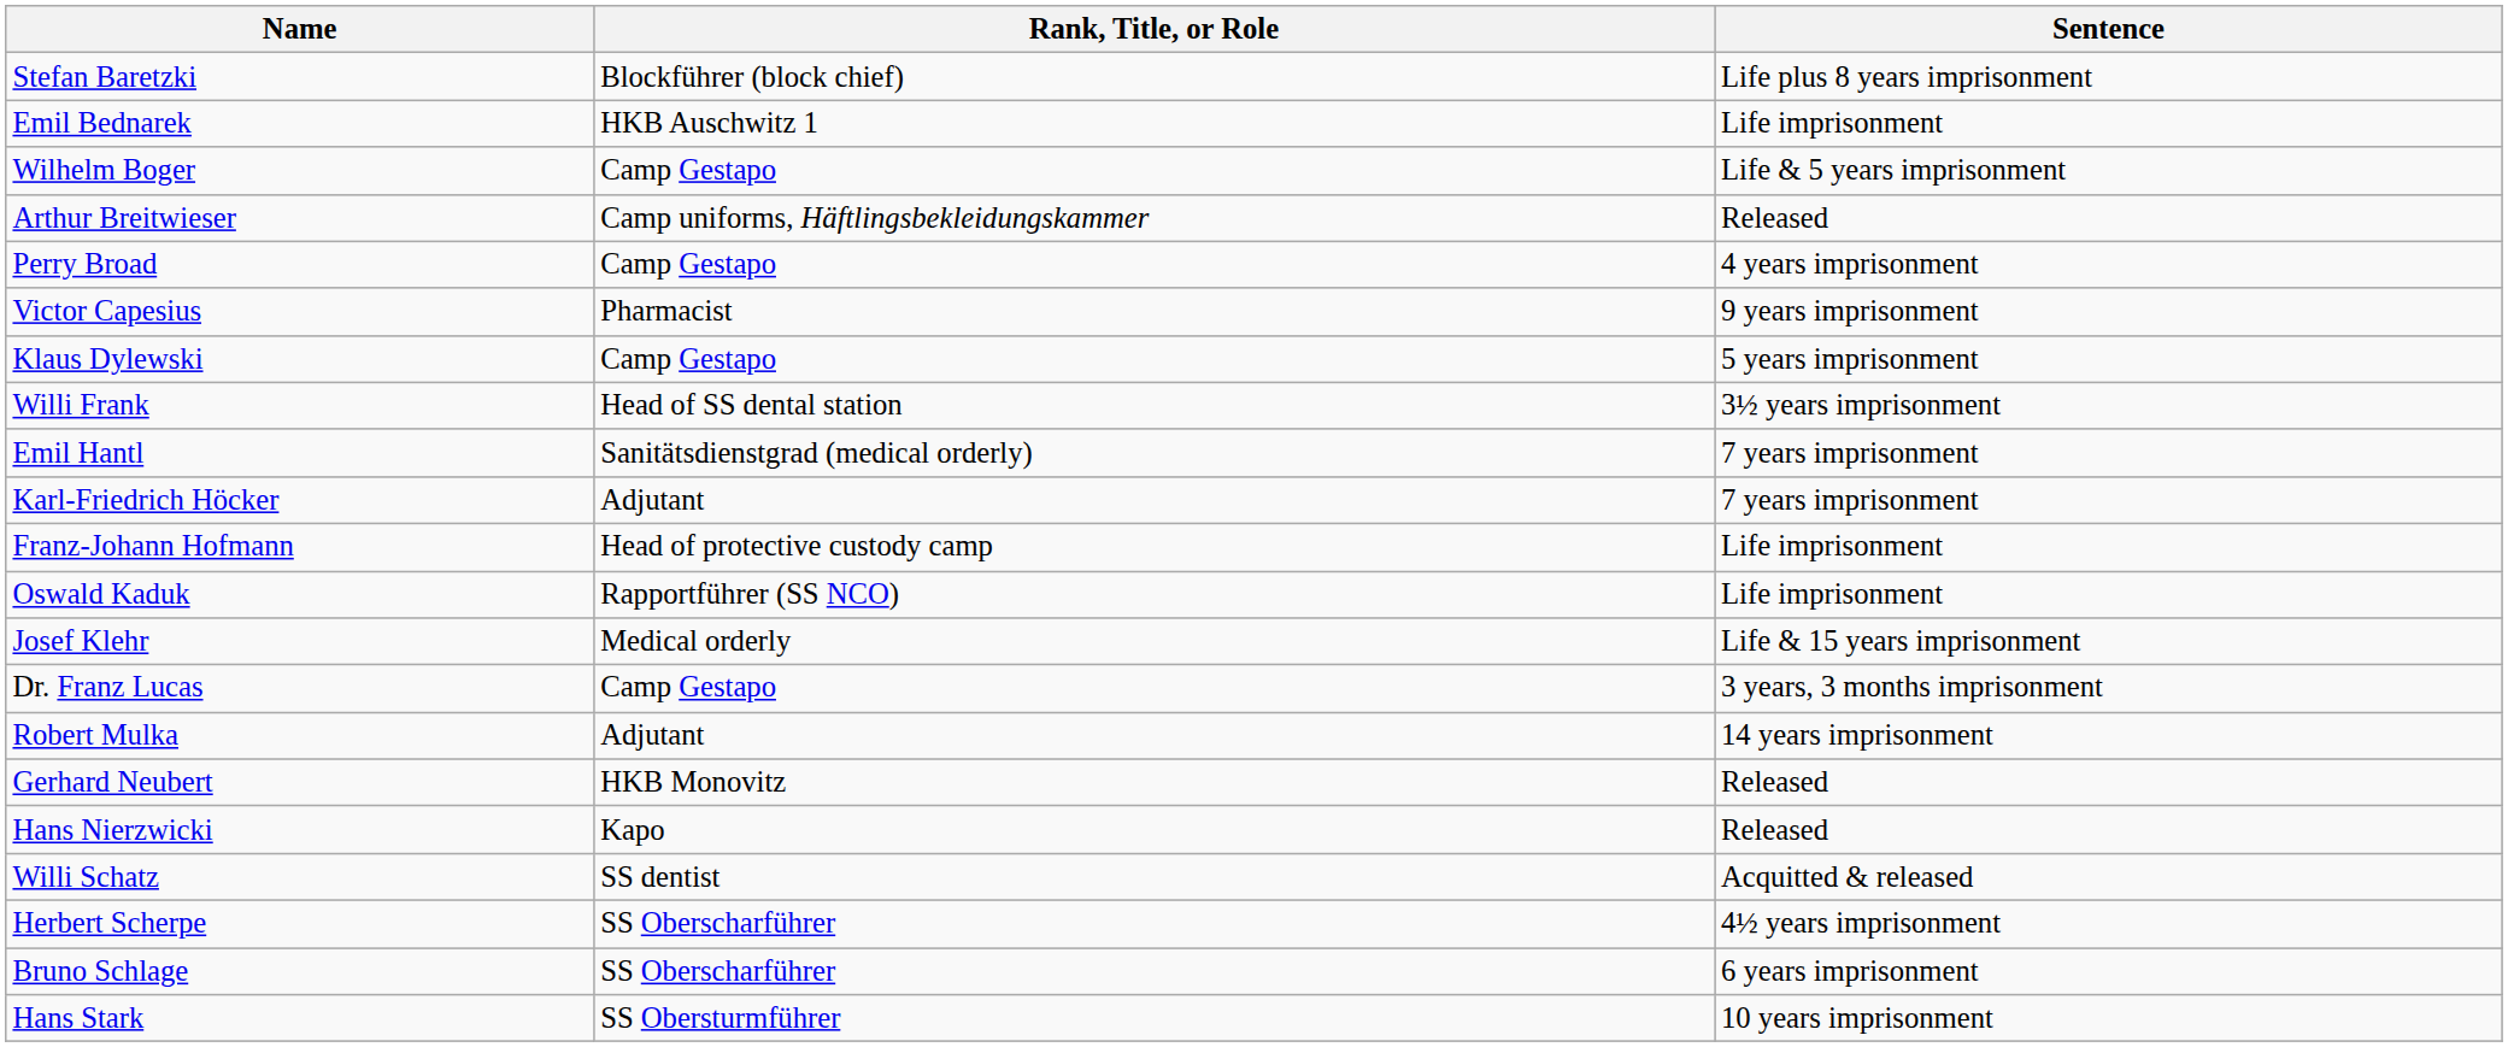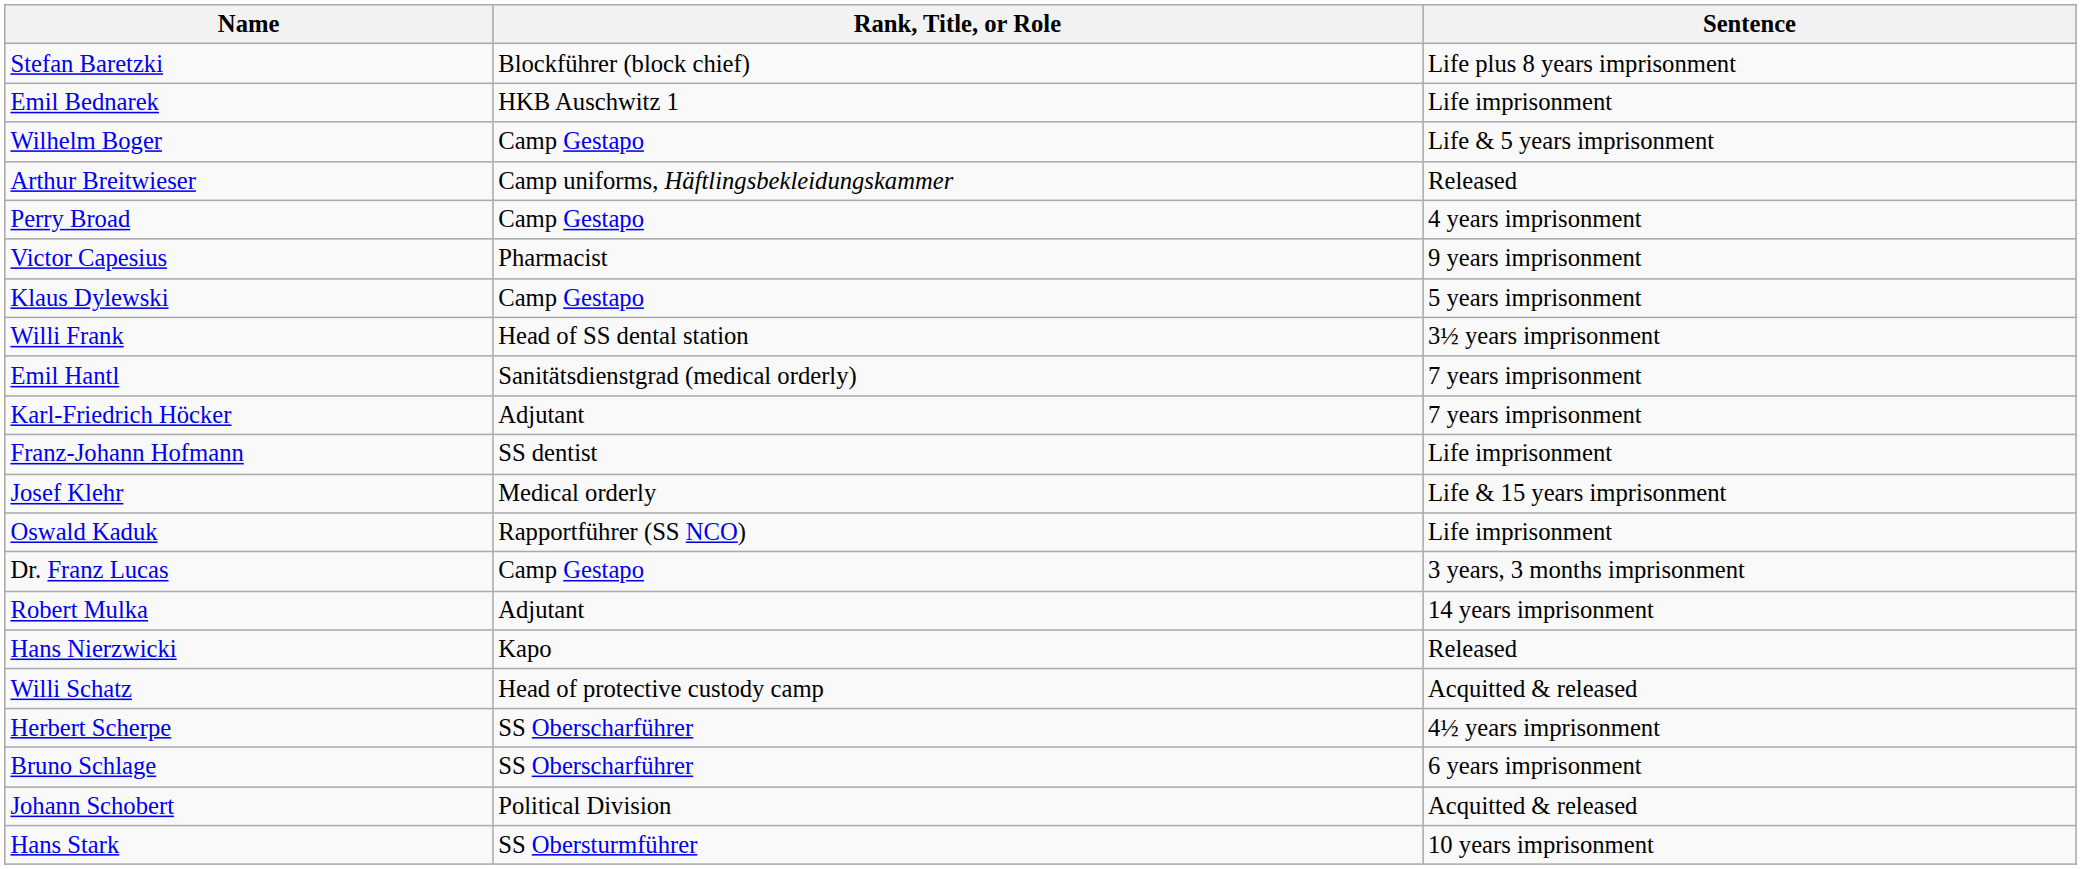 <table class="wikitable sortable" width="85%">
 <tr>
 <th align="left">Name</th>
 <th align="left">Rank, Title, or Role</th>
 <th align="left">Sentence</th>
 </tr>
 <tr>
 <td valign="top"><a href='#'>Stefan Baretzki</a></td>
 <td valign="top">Blockführer (block chief)</td>
 <td valign="top">Life plus 8 years imprisonment</td>
 </tr>
 <tr>
 <td valign="top"><a href='#'>Emil Bednarek</a></td>
 <td valign="top">HKB Auschwitz 1</td>
 <td valign="top">Life imprisonment</td>
 </tr>
 <tr>
 <td valign="top"><a href='#'>Wilhelm Boger</a></td>
 <td valign="top">Camp <a href='#'>Gestapo</a></td>
 <td valign="top">Life & 5 years imprisonment</td>
 </tr>
 <tr>
 <td valign="top"><a href='#'>Arthur Breitwieser</a></td>
 <td valign="top">Camp uniforms, <em>Häftlingsbekleidungskammer</em></td>
 <td valign="top">Released</td>
 </tr>
 <tr>
 <td valign="top"><a href='#'>Perry Broad</a></td>
 <td valign="top">Camp <a href='#'>Gestapo</a></td>
 <td valign="top">4 years imprisonment</td>
 </tr>
 <tr>
 <td valign="top"><a href='#'>Victor Capesius</a></td>
 <td valign="top">Pharmacist</td>
 <td valign="top">9 years imprisonment</td>
 </tr>
 <tr>
 <td valign="top"><a href='#'>Klaus Dylewski</a></td>
 <td valign="top">Camp <a href='#'>Gestapo</a></td>
 <td valign="top">5 years imprisonment</td>
 </tr>
 <tr>
 <td valign="top"><a href='#'>Willi Frank</a></td>
 <td valign="top">Head of SS dental station</td>
 <td valign="top">3½ years imprisonment</td>
 </tr>
 <tr>
 <td valign="top"><a href='#'>Emil Hantl</a></td>
 <td valign="top">Sanitätsdienstgrad (medical orderly)</td>
 <td valign="top">7 years imprisonment</td>
 </tr>
 <tr>
 <td valign="top"><a href='#'>Karl-Friedrich Höcker</a></td>
 <td valign="top">Adjutant</td>
 <td valign="top">7 years imprisonment</td>
 </tr>
 <tr>
 <td valign="top"><a href='#'>Franz-Johann Hofmann</a></td>
-<td valign="top">Head of protective custody camp</td>
-<td valign="top">Life imprisonment</td>
-</tr>
-<tr>
-<td valign="top"><a href='#'>Oswald Kaduk</a></td>
-<td valign="top">Rapportführer (SS <a href='#'>NCO</a>)</td>
+<td valign="top">SS dentist</td>
 <td valign="top">Life imprisonment</td>
 </tr>
 <tr>
 <td valign="top"><a href='#'>Josef Klehr</a></td>
 <td valign="top">Medical orderly</td>
 <td valign="top">Life & 15 years imprisonment</td>
+</tr>
+<tr>
+<td valign="top"><a href='#'>Oswald Kaduk</a></td>
+<td valign="top">Rapportführer (SS <a href='#'>NCO</a>)</td>
+<td valign="top">Life imprisonment</td>
 </tr>
 <tr>
 <td valign="top">Dr. <a href='#'>Franz Lucas</a></td>
 <td valign="top">Camp <a href='#'>Gestapo</a></td>
 <td valign="top">3 years, 3 months imprisonment</td>
 </tr>
 <tr>
 <td valign="top"><a href='#'>Robert Mulka</a></td>
 <td valign="top">Adjutant</td>
 <td valign="top">14 years imprisonment</td>
 </tr>
 <tr>
-<td valign="top"><a href='#'>Gerhard Neubert</a></td>
-<td valign="top">HKB Monovitz</td>
-<td valign="top">Released</td>
-</tr>
-<tr>
 <td valign="top"><a href='#'>Hans Nierzwicki</a></td>
 <td valign="top">Kapo</td>
 <td valign="top">Released</td>
 </tr>
 <tr>
 <td valign="top"><a href='#'>Willi Schatz</a></td>
-<td valign="top">SS dentist</td>
+<td valign="top">Head of protective custody camp</td>
 <td valign="top">Acquitted & released</td>
 </tr>
 <tr>
 <td valign="top"><a href='#'>Herbert Scherpe</a></td>
 <td valign="top">SS <a href='#'>Oberscharführer</a></td>
 <td valign="top">4½ years imprisonment</td>
 </tr>
 <tr>
 <td valign="top"><a href='#'>Bruno Schlage</a></td>
 <td valign="top">SS <a href='#'>Oberscharführer</a></td>
 <td valign="top">6 years imprisonment</td>
 </tr>
 <tr>
+<td valign="top"><a href='#'>Johann Schobert</a></td>
+<td valign="top">Political Division</td>
+<td valign="top">Acquitted & released</td>
+</tr>
+<tr>
 <td valign="top"><a href='#'>Hans Stark</a></td>
 <td valign="top">SS <a href='#'>Obersturmführer</a></td>
 <td valign="top">10 years imprisonment</td>
 </tr>
 </table>
